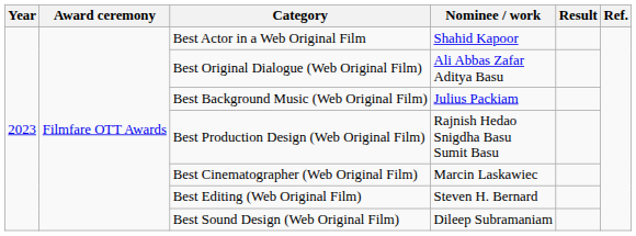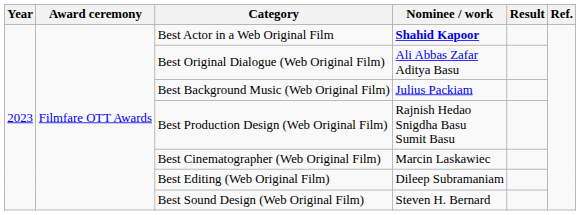 <table class="wikitable">
 <tr>
 <th>Year</th>
 <th>Award ceremony</th>
 <th>Category</th>
 <th>Nominee / work</th>
 <th>Result</th>
 <th>Ref.</th>
 </tr>
 <tr>
 <td rowspan="7"><a href='#'>2023</a></td>
 <td rowspan="7"><a href='#'>Filmfare OTT Awards</a></td>
 <td>Best Actor in a Web Original Film</td>
-<td><a href='#'>Shahid Kapoor</a></td>
+<td><strong><a href='#'>Shahid Kapoor</a></strong></td>
 <td></td>
 <td rowspan="7"></td>
 </tr>
 <tr>
 <td>Best Original Dialogue (Web Original Film)</td>
 <td><a href='#'>Ali Abbas Zafar</a><br>Aditya Basu</td>
 <td></td>
 </tr>
 <tr>
 <td>Best Background Music (Web Original Film)</td>
 <td><a href='#'>Julius Packiam</a></td>
 <td></td>
 </tr>
 <tr>
 <td>Best Production Design (Web Original Film)</td>
 <td>Rajnish Hedao<br>Snigdha Basu<br>Sumit Basu</td>
 <td></td>
 </tr>
 <tr>
 <td>Best Cinematographer (Web Original Film)</td>
 <td>Marcin Laskawiec</td>
 <td></td>
 </tr>
 <tr>
 <td>Best Editing (Web Original Film)</td>
-<td>Steven H. Bernard</td>
+<td>Dileep Subramaniam</td>
 <td></td>
 </tr>
 <tr>
 <td>Best Sound Design (Web Original Film)</td>
-<td>Dileep Subramaniam</td>
+<td>Steven H. Bernard</td>
 <td></td>
 </tr>
 </table>
